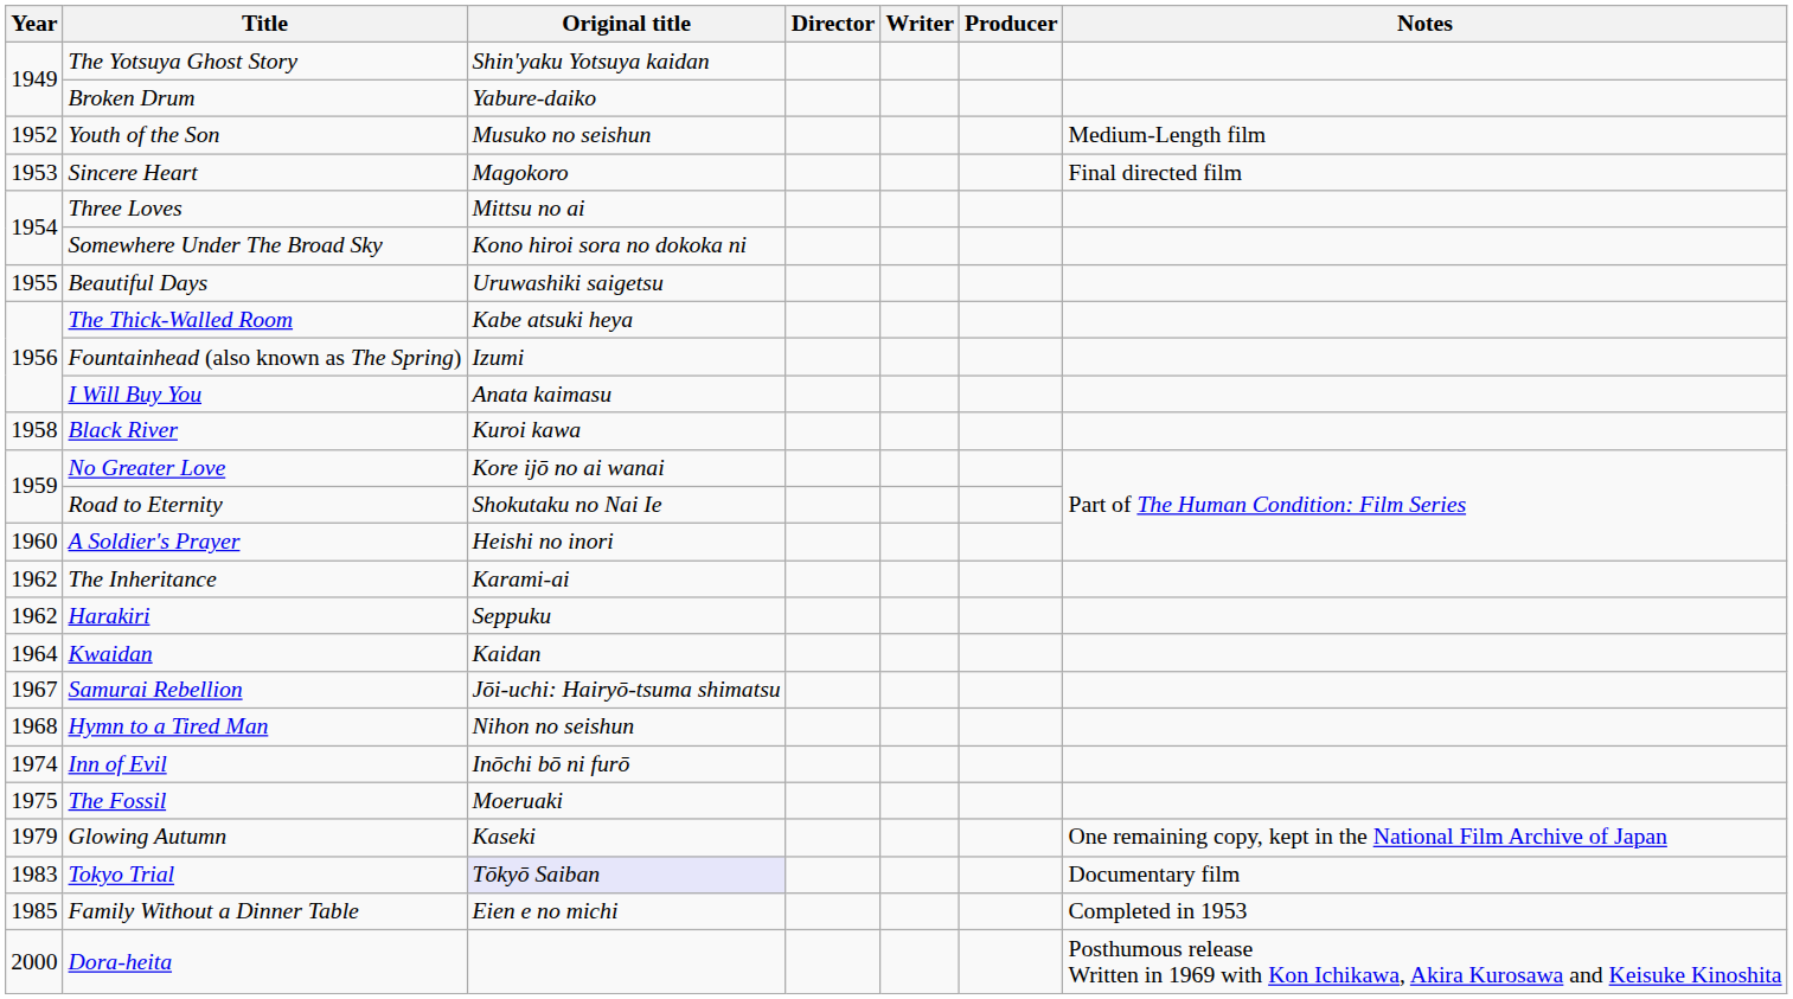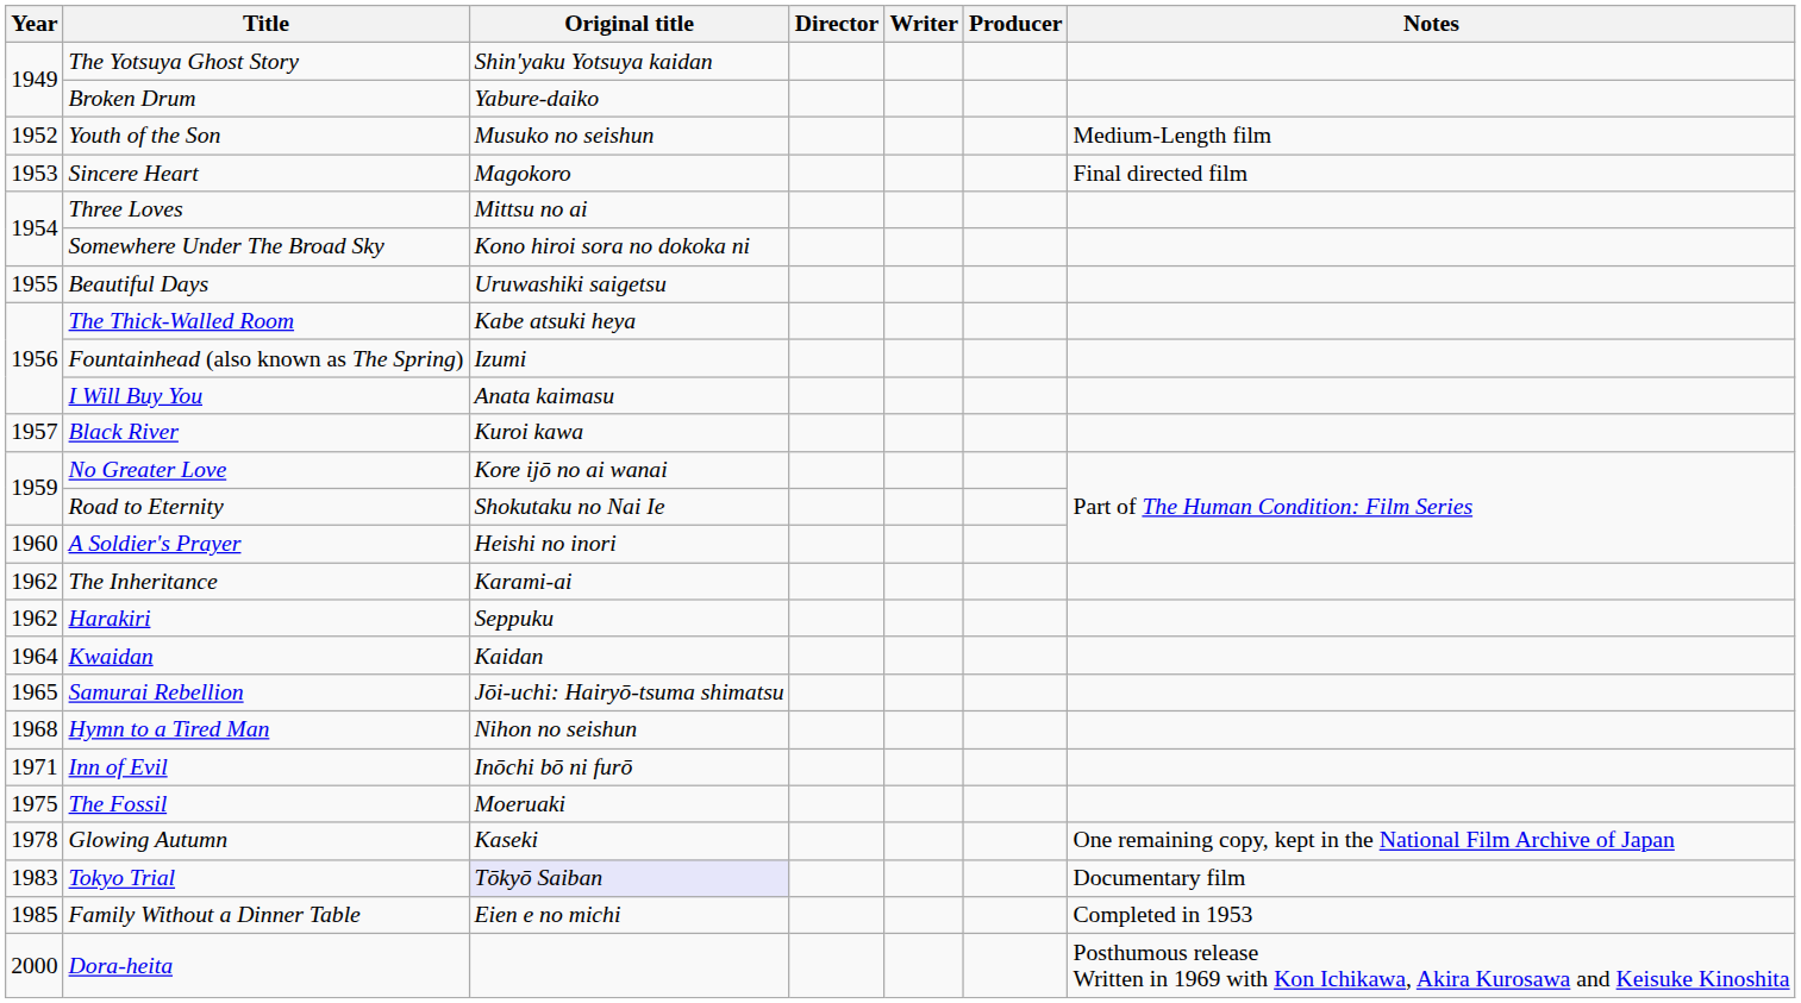 <table class="wikitable">
 <tr>
 <th>Year</th>
 <th>Title</th>
 <th>Original title</th>
 <th>Director</th>
 <th>Writer</th>
 <th>Producer</th>
 <th>Notes</th>
 </tr>
 <tr>
 <td rowspan=2>1949</td>
 <td><em>The Yotsuya Ghost Story</em></td>
 <td><em>Shin'yaku Yotsuya kaidan</em></td>
 <td></td>
 <td></td>
 <td></td>
 <td></td>
 </tr>
 <tr>
 <td><em>Broken Drum</em></td>
 <td><em>Yabure-daiko</em></td>
 <td></td>
 <td></td>
 <td></td>
 <td></td>
 </tr>
 <tr>
 <td>1952</td>
 <td><em>Youth of the Son</em></td>
 <td><em>Musuko no seishun</em></td>
 <td></td>
 <td></td>
 <td></td>
 <td>Medium-Length film</td>
 </tr>
 <tr>
 <td>1953</td>
 <td><em>Sincere Heart</em></td>
 <td><em>Magokoro</em></td>
 <td></td>
 <td></td>
 <td></td>
 <td>Final directed film</td>
 </tr>
 <tr>
 <td rowspan=2>1954</td>
 <td><em>Three Loves</em></td>
 <td><em>Mittsu no ai</em></td>
 <td></td>
 <td></td>
 <td></td>
 <td></td>
 </tr>
 <tr>
 <td><em>Somewhere Under The Broad Sky</em></td>
 <td><em>Kono hiroi sora no dokoka ni </em></td>
 <td></td>
 <td></td>
 <td></td>
 <td></td>
 </tr>
 <tr>
 <td>1955</td>
 <td><em>Beautiful Days</em></td>
 <td><em>Uruwashiki saigetsu</em></td>
 <td></td>
 <td></td>
 <td></td>
 <td></td>
 </tr>
 <tr>
 <td rowspan=3>1956</td>
 <td><em><a href='#'>The Thick-Walled Room</a></em></td>
 <td><em>Kabe atsuki heya</em></td>
 <td></td>
 <td></td>
 <td></td>
 <td></td>
 </tr>
 <tr>
 <td><em>Fountainhead</em> (also known as <em>The Spring</em>)</td>
 <td><em>Izumi</em></td>
 <td></td>
 <td></td>
 <td></td>
 <td></td>
 </tr>
 <tr>
 <td><em><a href='#'>I Will Buy You</a></em></td>
 <td><em>Anata kaimasu</em></td>
 <td></td>
 <td></td>
 <td></td>
 <td></td>
 </tr>
 <tr>
-<td>1958</td>
+<td>1957</td>
 <td><em><a href='#'>Black River</a></em></td>
 <td><em>Kuroi kawa</em></td>
 <td></td>
 <td></td>
 <td></td>
 <td></td>
 </tr>
 <tr>
 <td rowspan=2>1959</td>
 <td><em><a href='#'> No Greater Love</a></em></td>
 <td><em>Kore ijō no ai wanai</em></td>
 <td></td>
 <td></td>
 <td></td>
 <td rowspan=3>Part of <em><a href='#'>The Human Condition: Film Series</a></em></td>
 </tr>
 <tr>
 <td><em> Road to Eternity</em></td>
 <td><em>Shokutaku no Nai Ie</em></td>
 <td></td>
 <td></td>
 <td></td>
 </tr>
 <tr>
 <td>1960</td>
 <td><em><a href='#'>A Soldier's Prayer</a></em></td>
 <td><em> Heishi no inori</em></td>
 <td></td>
 <td></td>
 <td></td>
 </tr>
 <tr>
 <td>1962</td>
 <td><em>The Inheritance</em></td>
 <td><em>Karami-ai</em></td>
 <td></td>
 <td></td>
 <td></td>
 <td></td>
 </tr>
 <tr>
 <td>1962</td>
 <td><em><a href='#'>Harakiri</a></em></td>
 <td><em>Seppuku</em></td>
 <td></td>
 <td></td>
 <td></td>
 <td></td>
 </tr>
 <tr>
 <td>1964</td>
 <td><em><a href='#'>Kwaidan</a></em></td>
 <td><em>Kaidan</em></td>
 <td></td>
 <td></td>
 <td></td>
 <td></td>
 </tr>
 <tr>
-<td>1967</td>
+<td>1965</td>
 <td><em><a href='#'>Samurai Rebellion</a></em></td>
 <td><em>Jōi-uchi: Hairyō-tsuma shimatsu</em></td>
 <td></td>
 <td></td>
 <td></td>
 <td></td>
 </tr>
 <tr>
 <td>1968</td>
 <td><em><a href='#'>Hymn to a Tired Man</a></em></td>
 <td><em>Nihon no seishun</em></td>
 <td></td>
 <td></td>
 <td></td>
 <td></td>
 </tr>
 <tr>
-<td>1974</td>
+<td>1971</td>
 <td><em><a href='#'>Inn of Evil</a></em></td>
 <td><em>Inōchi bō ni furō</em></td>
 <td></td>
 <td></td>
 <td></td>
 <td></td>
 </tr>
 <tr>
 <td>1975</td>
 <td><em><a href='#'>The Fossil</a></em></td>
 <td><em>Moeruaki</em></td>
 <td></td>
 <td></td>
 <td></td>
 <td></td>
 </tr>
 <tr>
-<td>1979</td>
+<td>1978</td>
 <td><em>Glowing Autumn</em></td>
 <td><em>Kaseki</em></td>
 <td></td>
 <td></td>
 <td></td>
 <td>One remaining copy, kept in the <a href='#'>National Film Archive of Japan</a></td>
 </tr>
 <tr>
 <td>1983</td>
 <td><em><a href='#'>Tokyo Trial</a></em></td>
 <td style="background: lavender;"><em>Tōkyō Saiban</em></td>
 <td></td>
 <td></td>
 <td></td>
 <td>Documentary film</td>
 </tr>
 <tr>
 <td>1985</td>
 <td><em>Family Without a Dinner Table</em></td>
 <td><em>Eien e no michi</em></td>
 <td></td>
 <td></td>
 <td></td>
 <td>Completed in 1953</td>
 </tr>
 <tr>
 <td>2000</td>
 <td><em><a href='#'>Dora-heita</a></em></td>
 <td></td>
 <td></td>
 <td></td>
 <td></td>
 <td>Posthumous release<br>Written in 1969 with <a href='#'>Kon Ichikawa</a>, <a href='#'>Akira Kurosawa</a> and <a href='#'>Keisuke Kinoshita</a></td>
 </tr>
 </table>
